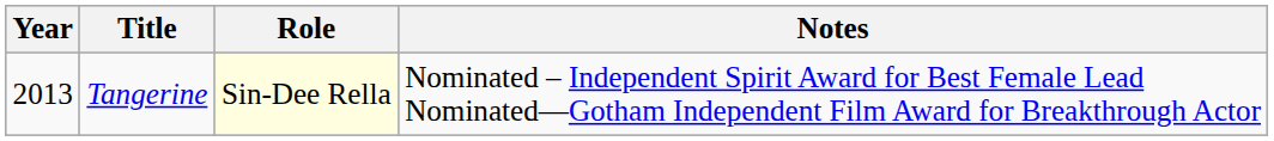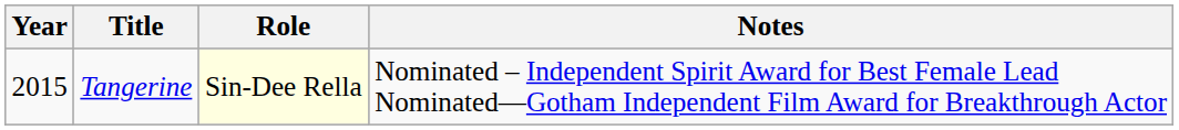 <table class="wikitable plainrowheaders sortable">
 <tr>
 <th scope="col">Year</th>
 <th scope="col">Title</th>
 <th scope="col">Role</th>
 <th scope="col" class="unsortable">Notes</th>
 </tr>
 <tr>
-<td>2013</td>
+<td>2015</td>
 <td><em><a href='#'>Tangerine</a></em></td>
 <td style="background: lightyellow;">Sin-Dee Rella</td>
 <td>Nominated – <a href='#'>Independent Spirit Award for Best Female Lead</a><br> Nominated—<a href='#'>Gotham Independent Film Award for Breakthrough Actor</a></td>
 </tr>
 </table>
